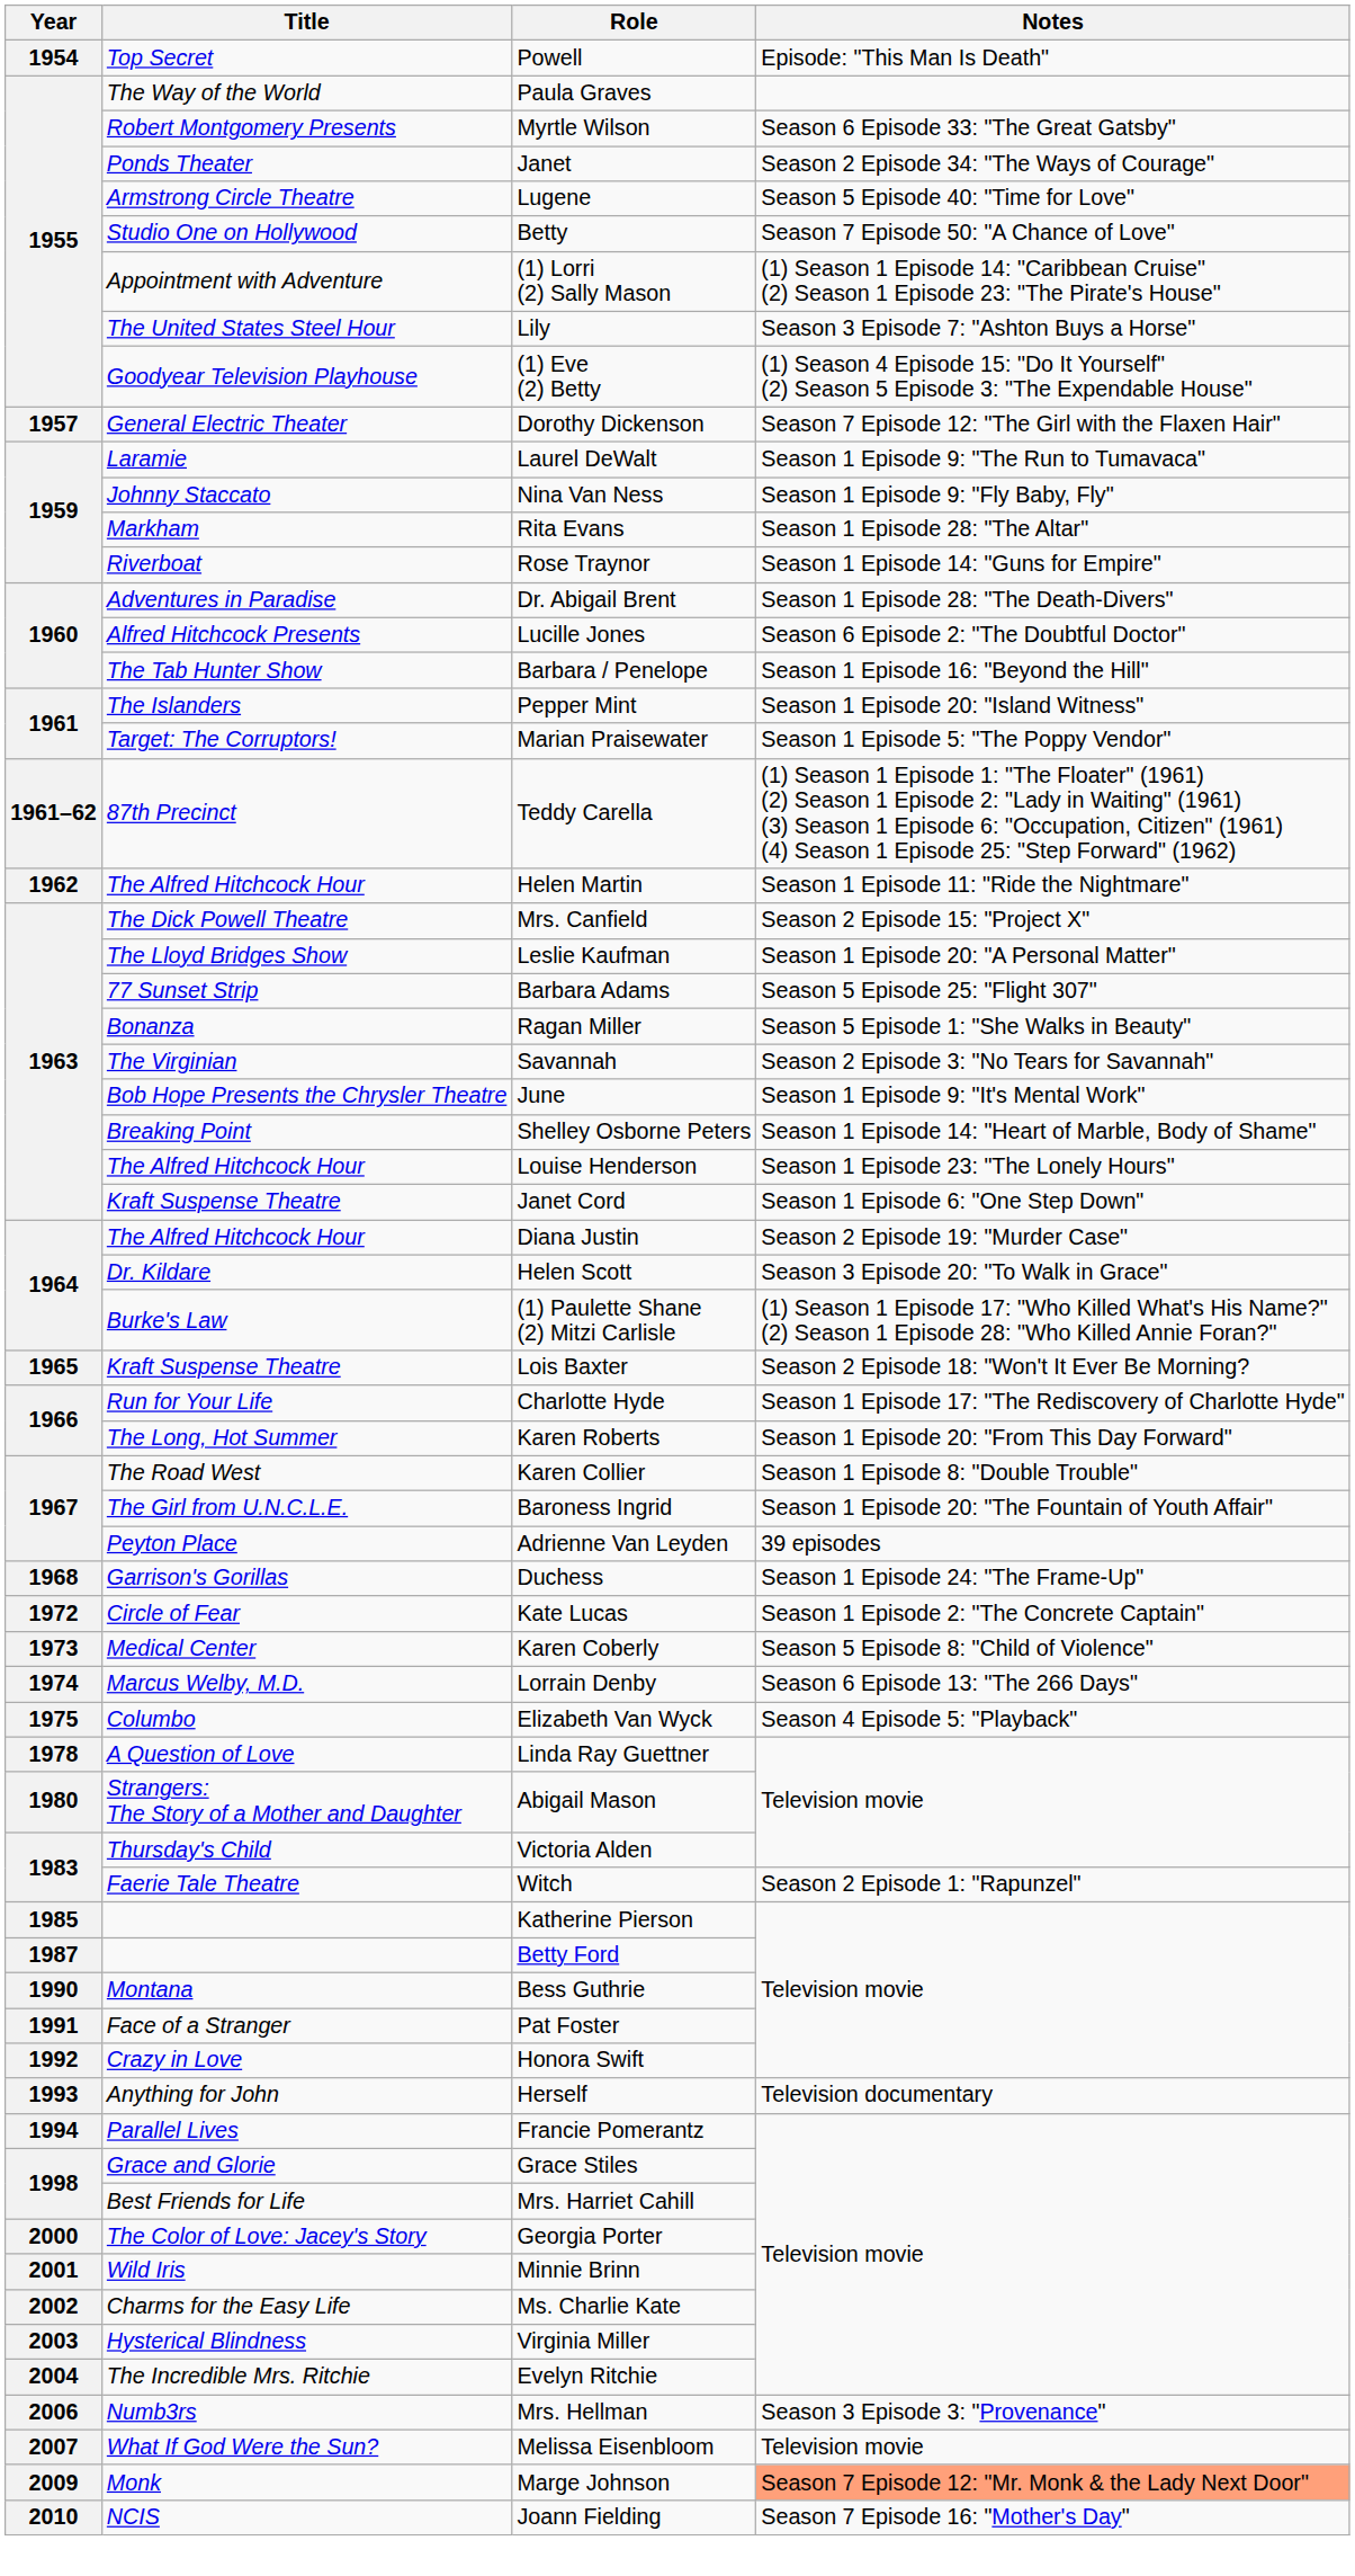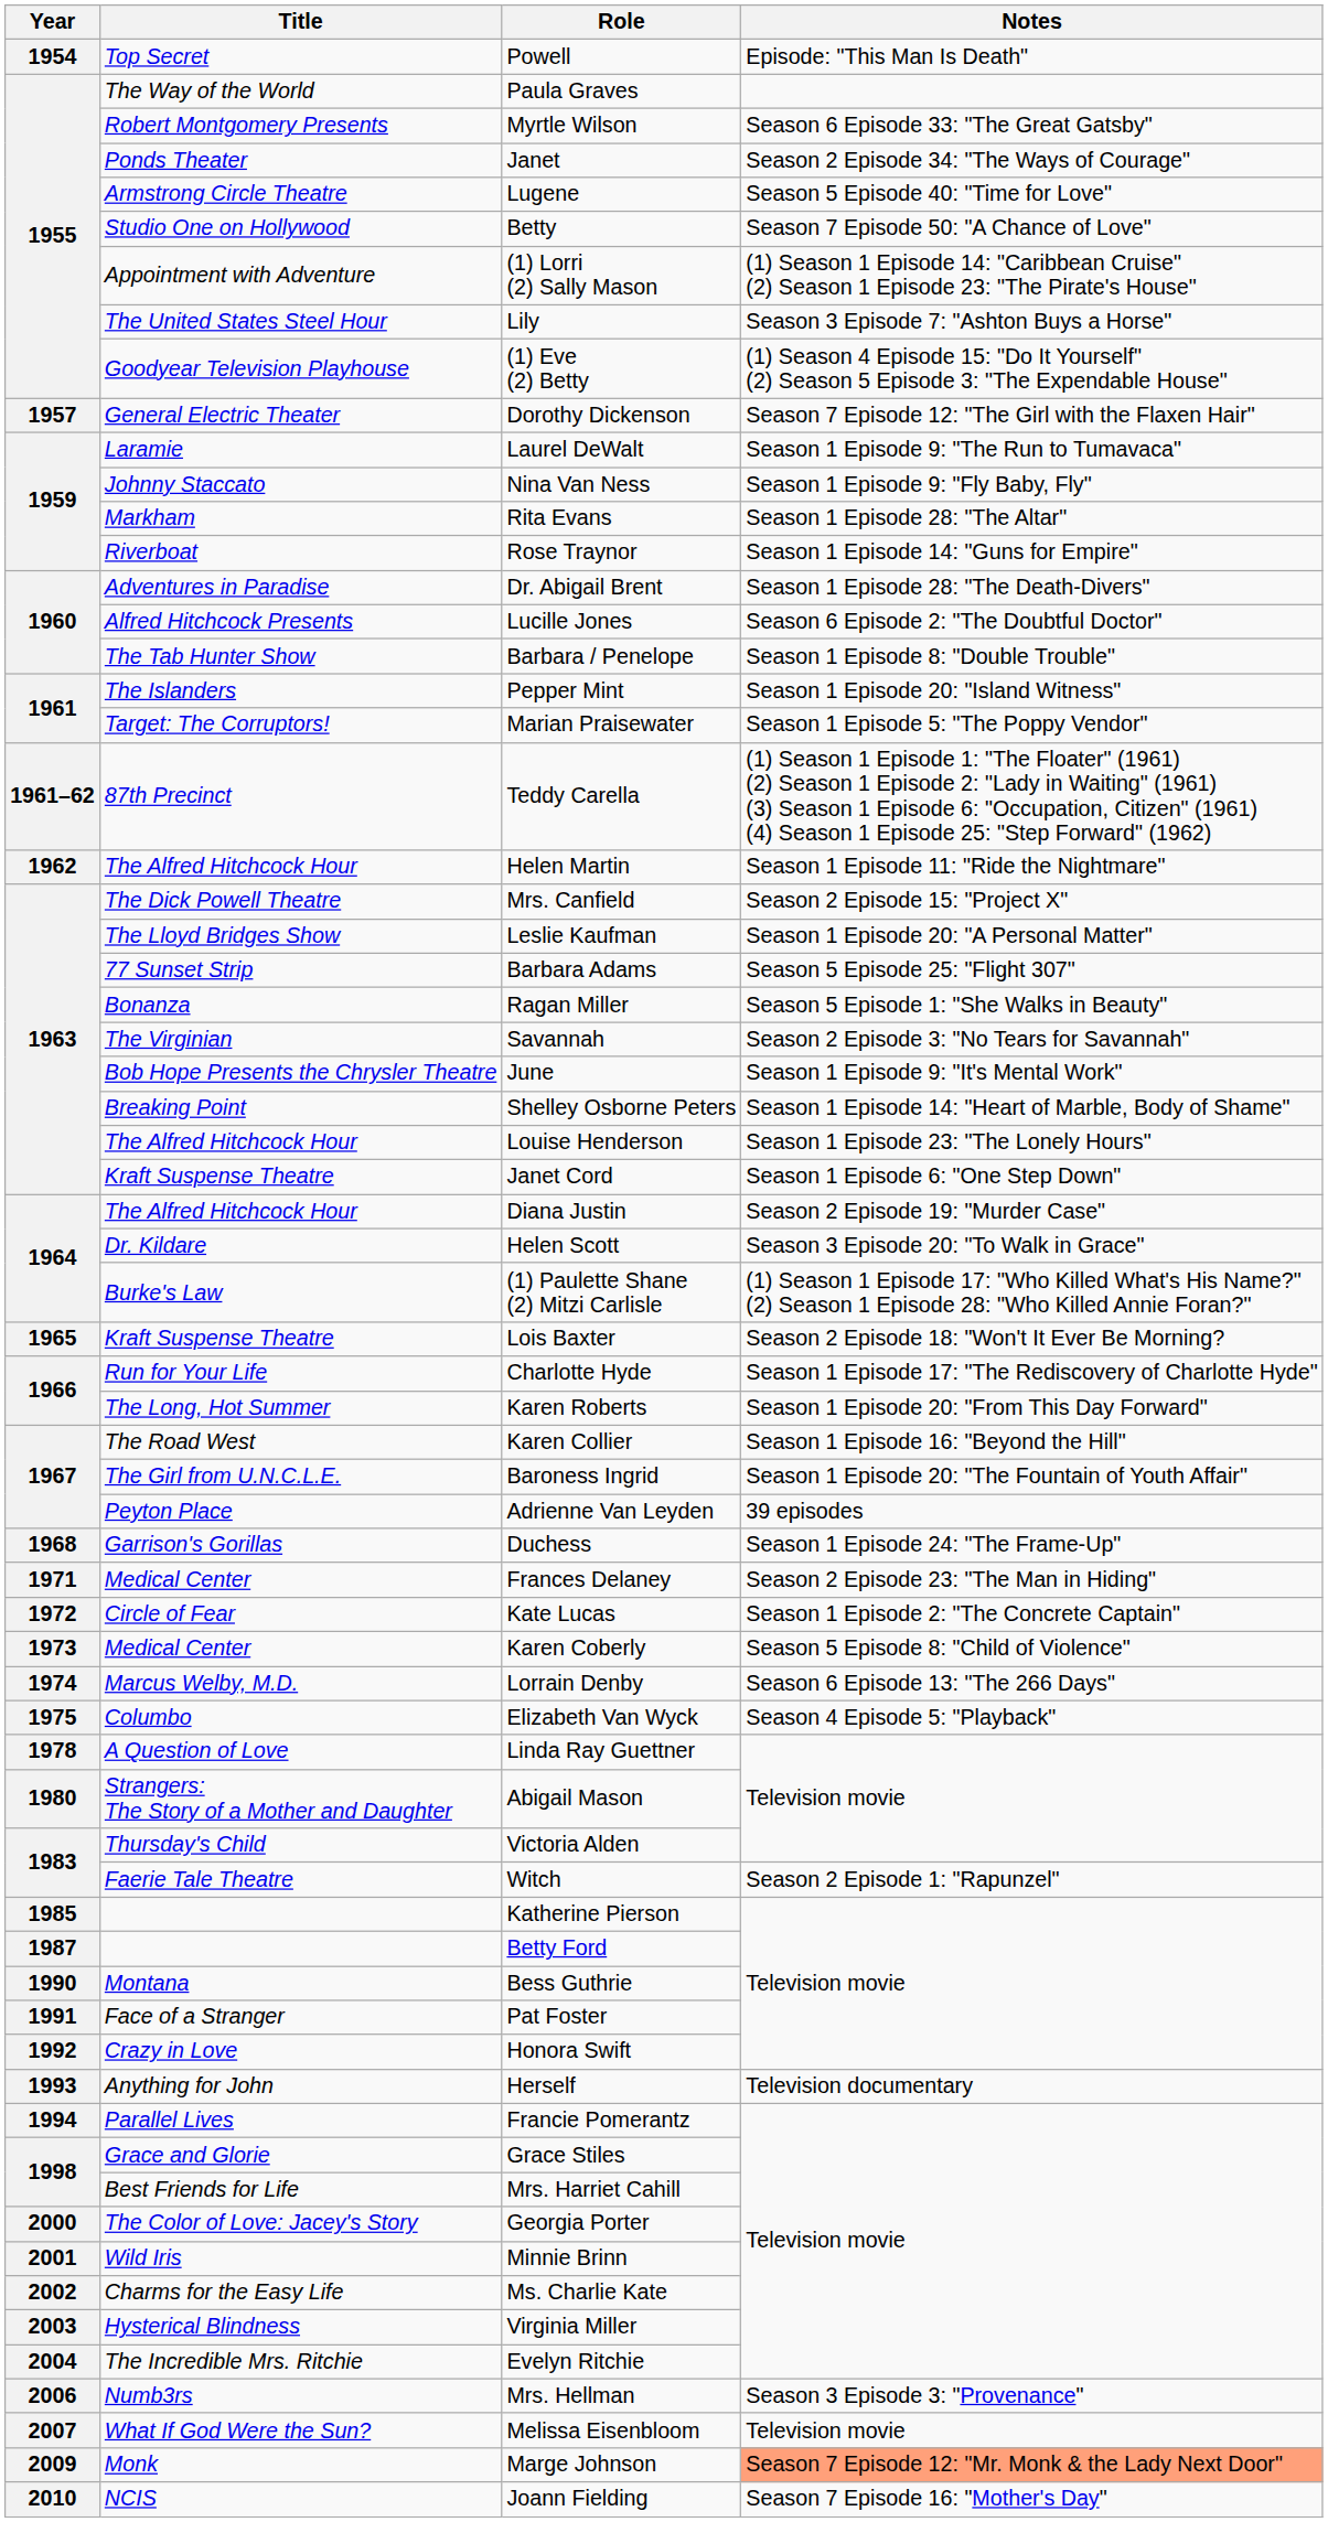 <table class="wikitable plainrowheaders sortable">
 <tr>
 <th scope="col">Year</th>
 <th scope="col">Title</th>
 <th scope="col">Role</th>
 <th scope="col" class="unsortable">Notes</th>
 </tr>
 <tr>
 <th scope="row">1954</th>
 <td><em><a href='#'>Top Secret</a></em></td>
 <td>Powell</td>
 <td>Episode: "This Man Is Death"</td>
 </tr>
 <tr>
 <th scope="row" rowspan="8">1955</th>
 <td><em>The Way of the World</em></td>
 <td>Paula Graves</td>
 <td></td>
 </tr>
 <tr>
 <td><em><a href='#'>Robert Montgomery Presents</a></em></td>
 <td>Myrtle Wilson</td>
 <td>Season 6 Episode 33: "The Great Gatsby"</td>
 </tr>
 <tr>
 <td><em><a href='#'>Ponds Theater</a></em></td>
 <td>Janet</td>
 <td>Season 2 Episode 34: "The Ways of Courage"</td>
 </tr>
 <tr>
 <td><em><a href='#'>Armstrong Circle Theatre</a></em></td>
 <td>Lugene</td>
 <td>Season 5 Episode 40: "Time for Love"</td>
 </tr>
 <tr>
 <td><em><a href='#'>Studio One on Hollywood</a></em></td>
 <td>Betty</td>
 <td>Season 7 Episode 50: "A Chance of Love"</td>
 </tr>
 <tr>
 <td><em>Appointment with Adventure</em></td>
 <td>(1) Lorri<br>(2) Sally Mason</td>
 <td>(1) Season 1 Episode 14: "Caribbean Cruise"<br>(2) Season 1 Episode 23: "The Pirate's House"</td>
 </tr>
 <tr>
 <td><em><a href='#'>The United States Steel Hour</a></em></td>
 <td>Lily</td>
 <td>Season 3 Episode 7: "Ashton Buys a Horse"</td>
 </tr>
 <tr>
 <td><em><a href='#'>Goodyear Television Playhouse</a></em></td>
 <td>(1) Eve<br>(2) Betty</td>
 <td>(1) Season 4 Episode 15: "Do It Yourself"<br>(2) Season 5 Episode 3: "The Expendable House"</td>
 </tr>
 <tr>
 <th scope="row">1957</th>
 <td><em><a href='#'>General Electric Theater</a></em></td>
 <td>Dorothy Dickenson</td>
 <td>Season 7 Episode 12: "The Girl with the Flaxen Hair"</td>
 </tr>
 <tr>
 <th scope="row" rowspan="4">1959</th>
 <td><em><a href='#'>Laramie</a></em></td>
 <td>Laurel DeWalt</td>
 <td>Season 1 Episode 9: "The Run to Tumavaca"</td>
 </tr>
 <tr>
 <td><em><a href='#'>Johnny Staccato</a></em></td>
 <td>Nina Van Ness</td>
 <td>Season 1 Episode 9: "Fly Baby, Fly"</td>
 </tr>
 <tr>
 <td><em><a href='#'>Markham</a></em></td>
 <td>Rita Evans</td>
 <td>Season 1 Episode 28: "The Altar"</td>
 </tr>
 <tr>
 <td><em><a href='#'>Riverboat</a></em></td>
 <td>Rose Traynor</td>
 <td>Season 1 Episode 14: "Guns for Empire"</td>
 </tr>
 <tr>
 <th scope="row" rowspan="3">1960</th>
 <td><em><a href='#'>Adventures in Paradise</a></em></td>
 <td>Dr. Abigail Brent</td>
 <td>Season 1 Episode 28: "The Death-Divers"</td>
 </tr>
 <tr>
 <td><em><a href='#'>Alfred Hitchcock Presents</a></em></td>
 <td>Lucille Jones</td>
 <td>Season 6 Episode 2: "The Doubtful Doctor"</td>
 </tr>
 <tr>
 <td><em><a href='#'>The Tab Hunter Show</a></em></td>
 <td>Barbara / Penelope</td>
-<td>Season 1 Episode 16: "Beyond the Hill"</td>
+<td>Season 1 Episode 8: "Double Trouble"</td>
 </tr>
 <tr>
 <th scope="row" rowspan="2">1961</th>
 <td><em><a href='#'>The Islanders</a></em></td>
 <td>Pepper Mint</td>
 <td>Season 1 Episode 20: "Island Witness"</td>
 </tr>
 <tr>
 <td><em><a href='#'>Target: The Corruptors!</a></em></td>
 <td>Marian Praisewater</td>
 <td>Season 1 Episode 5: "The Poppy Vendor"</td>
 </tr>
 <tr>
 <th scope="row">1961–62</th>
 <td><em><a href='#'>87th Precinct</a></em></td>
 <td>Teddy Carella</td>
 <td>(1) Season 1 Episode 1: "The Floater" (1961)<br>(2) Season 1 Episode 2: "Lady in Waiting" (1961)<br>(3) Season 1 Episode 6: "Occupation, Citizen" (1961)<br>(4) Season 1 Episode 25: "Step Forward" (1962)</td>
 </tr>
 <tr>
 <th scope="row">1962</th>
 <td><em><a href='#'>The Alfred Hitchcock Hour</a></em></td>
 <td>Helen Martin</td>
 <td>Season 1 Episode 11: "Ride the Nightmare"</td>
 </tr>
 <tr>
 <th scope="row" rowspan="9">1963</th>
 <td><em><a href='#'>The Dick Powell Theatre</a></em></td>
 <td>Mrs. Canfield</td>
 <td>Season 2 Episode 15: "Project X"</td>
 </tr>
 <tr>
 <td><em><a href='#'>The Lloyd Bridges Show</a></em></td>
 <td>Leslie Kaufman</td>
 <td>Season 1 Episode 20: "A Personal Matter"</td>
 </tr>
 <tr>
 <td><em><a href='#'>77 Sunset Strip</a></em></td>
 <td>Barbara Adams</td>
 <td>Season 5 Episode 25: "Flight 307"</td>
 </tr>
 <tr>
 <td><em><a href='#'>Bonanza</a></em></td>
 <td>Ragan Miller</td>
 <td>Season 5 Episode 1: "She Walks in Beauty"</td>
 </tr>
 <tr>
 <td><em><a href='#'>The Virginian</a></em></td>
 <td>Savannah</td>
 <td>Season 2 Episode 3: "No Tears for Savannah"</td>
 </tr>
 <tr>
 <td><em><a href='#'>Bob Hope Presents the Chrysler Theatre</a></em></td>
 <td>June</td>
 <td>Season 1 Episode 9: "It's Mental Work"</td>
 </tr>
 <tr>
 <td><em><a href='#'>Breaking Point</a></em></td>
 <td>Shelley Osborne Peters</td>
 <td>Season 1 Episode 14: "Heart of Marble, Body of Shame"</td>
 </tr>
 <tr>
 <td><em><a href='#'>The Alfred Hitchcock Hour</a></em></td>
 <td>Louise Henderson</td>
 <td>Season 1 Episode 23: "The Lonely Hours"</td>
 </tr>
 <tr>
 <td><em><a href='#'>Kraft Suspense Theatre</a></em></td>
 <td>Janet Cord</td>
 <td>Season 1 Episode 6: "One Step Down"</td>
 </tr>
 <tr>
 <th scope="row" rowspan="3">1964</th>
 <td><em><a href='#'>The Alfred Hitchcock Hour</a></em></td>
 <td>Diana Justin</td>
 <td>Season 2 Episode 19: "Murder Case"</td>
 </tr>
 <tr>
 <td><em><a href='#'>Dr. Kildare</a></em></td>
 <td>Helen Scott</td>
 <td>Season 3 Episode 20: "To Walk in Grace"</td>
 </tr>
 <tr>
 <td><em><a href='#'>Burke's Law</a></em></td>
 <td>(1) Paulette Shane<br>(2) Mitzi Carlisle</td>
 <td>(1) Season 1 Episode 17: "Who Killed What's His Name?"<br>(2) Season 1 Episode 28: "Who Killed Annie Foran?"</td>
 </tr>
 <tr>
 <th scope="row">1965</th>
 <td><em><a href='#'>Kraft Suspense Theatre</a></em></td>
 <td>Lois Baxter</td>
 <td>Season 2 Episode 18: "Won't It Ever Be Morning?</td>
 </tr>
 <tr>
 <th scope="row" rowspan="2">1966</th>
 <td><em><a href='#'>Run for Your Life</a></em></td>
 <td>Charlotte Hyde</td>
 <td>Season 1 Episode 17: "The Rediscovery of Charlotte Hyde"</td>
 </tr>
 <tr>
 <td><em><a href='#'>The Long, Hot Summer</a></em></td>
 <td>Karen Roberts</td>
 <td>Season 1 Episode 20: "From This Day Forward"</td>
 </tr>
 <tr>
 <th scope="row" rowspan="3">1967</th>
 <td><em>The Road West</em></td>
 <td>Karen Collier</td>
-<td>Season 1 Episode 8: "Double Trouble"</td>
+<td>Season 1 Episode 16: "Beyond the Hill"</td>
 </tr>
 <tr>
 <td><em><a href='#'>The Girl from U.N.C.L.E.</a></em></td>
 <td>Baroness Ingrid</td>
 <td>Season 1 Episode 20: "The Fountain of Youth Affair"</td>
 </tr>
 <tr>
 <td><em><a href='#'>Peyton Place</a></em></td>
 <td>Adrienne Van Leyden</td>
 <td>39 episodes</td>
 </tr>
 <tr>
 <th scope="row">1968</th>
 <td><em><a href='#'>Garrison's Gorillas</a></em></td>
 <td>Duchess</td>
 <td>Season 1 Episode 24: "The Frame-Up"</td>
+</tr>
+<tr>
+<th scope="row">1971</th>
+<td><em><a href='#'>Medical Center</a></em></td>
+<td>Frances Delaney</td>
+<td>Season 2 Episode 23: "The Man in Hiding"</td>
 </tr>
 <tr>
 <th scope="row">1972</th>
 <td><em><a href='#'>Circle of Fear</a></em></td>
 <td>Kate Lucas</td>
 <td>Season 1 Episode 2: "The Concrete Captain"</td>
 </tr>
 <tr>
 <th scope="row">1973</th>
 <td><em><a href='#'>Medical Center</a></em></td>
 <td>Karen Coberly</td>
 <td>Season 5 Episode 8: "Child of Violence"</td>
 </tr>
 <tr>
 <th scope="row">1974</th>
 <td><em><a href='#'>Marcus Welby, M.D.</a></em></td>
 <td>Lorrain Denby</td>
 <td>Season 6 Episode 13: "The 266 Days"</td>
 </tr>
 <tr>
 <th scope="row">1975</th>
 <td><em><a href='#'>Columbo</a></em></td>
 <td>Elizabeth Van Wyck</td>
 <td>Season 4 Episode 5: "Playback"</td>
 </tr>
 <tr>
 <th scope="row">1978</th>
 <td><em><a href='#'>A Question of Love</a></em></td>
 <td>Linda Ray Guettner</td>
 <td rowspan="3">Television movie</td>
 </tr>
 <tr>
 <th scope="row">1980</th>
 <td><em><a href='#'>Strangers: <br> The Story of a Mother and Daughter</a></em></td>
 <td>Abigail Mason</td>
 </tr>
 <tr>
 <th scope="row" rowspan="2">1983</th>
 <td><em><a href='#'>Thursday's Child</a></em></td>
 <td>Victoria Alden</td>
 </tr>
 <tr>
 <td><em><a href='#'>Faerie Tale Theatre</a></em></td>
 <td>Witch</td>
 <td>Season 2 Episode 1: "Rapunzel"</td>
 </tr>
 <tr>
 <th scope="row">1985</th>
 <td><em></em></td>
 <td>Katherine Pierson</td>
 <td rowspan="5">Television movie</td>
 </tr>
 <tr>
 <th scope="row">1987</th>
 <td><em></em></td>
 <td><a href='#'>Betty Ford</a></td>
 </tr>
 <tr>
 <th scope="row">1990</th>
 <td><em><a href='#'>Montana</a></em></td>
 <td>Bess Guthrie</td>
 </tr>
 <tr>
 <th scope="row">1991</th>
 <td><em>Face of a Stranger</em></td>
 <td>Pat Foster</td>
 </tr>
 <tr>
 <th scope="row">1992</th>
 <td><em><a href='#'>Crazy in Love</a></em></td>
 <td>Honora Swift</td>
 </tr>
 <tr>
 <th scope="row">1993</th>
 <td><em>Anything for John</em></td>
 <td>Herself</td>
 <td>Television documentary</td>
 </tr>
 <tr>
 <th scope="row">1994</th>
 <td><em><a href='#'>Parallel Lives</a></em></td>
 <td>Francie Pomerantz</td>
 <td rowspan="8">Television movie</td>
 </tr>
 <tr>
 <th scope="row" rowspan="2">1998</th>
 <td><em><a href='#'>Grace and Glorie</a></em></td>
 <td>Grace Stiles</td>
 </tr>
 <tr>
 <td><em>Best Friends for Life</em></td>
 <td>Mrs. Harriet Cahill</td>
 </tr>
 <tr>
 <th scope="row">2000</th>
 <td><em><a href='#'>The Color of Love: Jacey's Story</a></em></td>
 <td>Georgia Porter</td>
 </tr>
 <tr>
 <th scope="row">2001</th>
 <td><em><a href='#'>Wild Iris</a></em></td>
 <td>Minnie Brinn</td>
 </tr>
 <tr>
 <th scope="row">2002</th>
 <td><em>Charms for the Easy Life</em></td>
 <td>Ms. Charlie Kate</td>
 </tr>
 <tr>
 <th scope="row">2003</th>
 <td><em><a href='#'>Hysterical Blindness</a></em></td>
 <td>Virginia Miller</td>
 </tr>
 <tr>
 <th scope="row">2004</th>
 <td><em>The Incredible Mrs. Ritchie</em></td>
 <td>Evelyn Ritchie</td>
 </tr>
 <tr>
 <th scope="row">2006</th>
 <td><em><a href='#'>Numb3rs</a></em></td>
 <td>Mrs. Hellman</td>
 <td>Season 3 Episode 3: "<a href='#'>Provenance</a>"</td>
 </tr>
 <tr>
 <th scope="row">2007</th>
 <td><em><a href='#'>What If God Were the Sun?</a></em></td>
 <td>Melissa Eisenbloom</td>
 <td>Television movie</td>
 </tr>
 <tr>
 <th scope="row">2009</th>
 <td><em><a href='#'>Monk</a></em></td>
 <td>Marge Johnson</td>
 <td style="background: lightsalmon;">Season 7 Episode 12: "Mr. Monk & the Lady Next Door"</td>
 </tr>
 <tr>
 <th scope="row">2010</th>
 <td><em><a href='#'>NCIS</a></em></td>
 <td>Joann Fielding</td>
 <td>Season 7 Episode 16: "<a href='#'>Mother's Day</a>"</td>
 </tr>
 </table>
